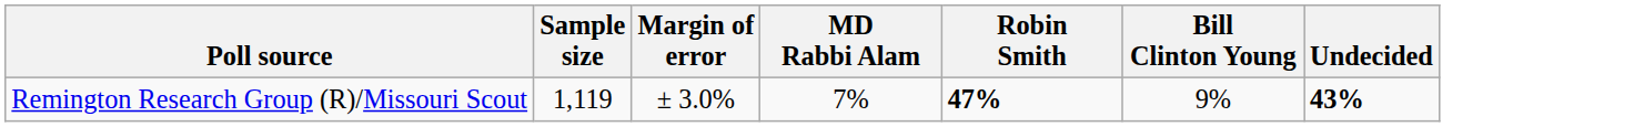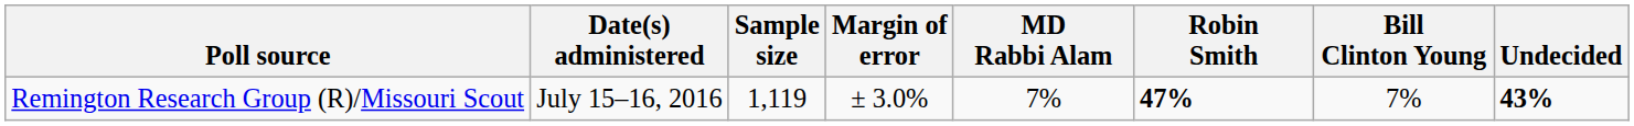 <table class="wikitable">
 <tr valign= bottom>
 <th>Poll source</th>
+<th>Date(s)<br>administered</th>
 <th>Sample<br>size</th>
 <th>Margin of<br>error</th>
 <th style="width:100px;">MD<br>Rabbi Alam</th>
 <th style="width:100px;">Robin<br>Smith</th>
 <th style="width:100px;">Bill<br>Clinton Young</th>
 <th>Undecided</th>
 </tr>
 <tr>
 <td><a href='#'>Remington Research Group</a> (R)/<a href='#'>Missouri Scout</a></td>
+<td align=center>July 15–16, 2016</td>
 <td align=center>1,119</td>
 <td align=center>± 3.0%</td>
 <td align=center>7%</td>
 <td><strong>47%</strong></td>
-<td align=center>9%</td>
+<td align=center>7%</td>
 <td><strong>43%</strong></td>
 </tr>
 </table>
